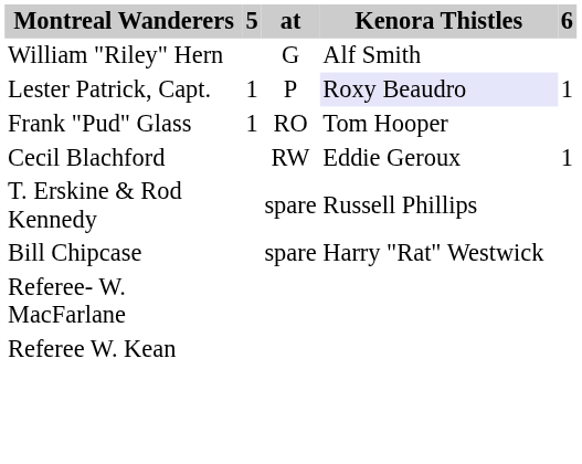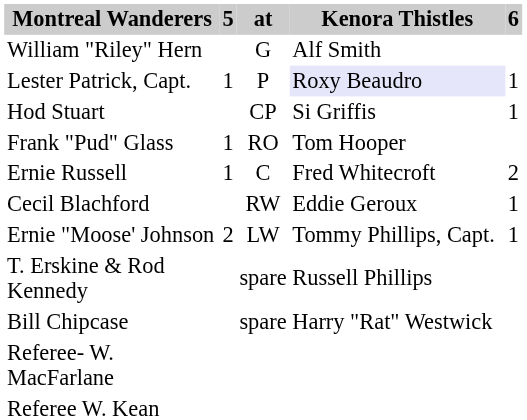 <table cellpadding=2 cellspacing=0 border=0 style="margin-left: 0.5in">
 <tr bgcolor=#cccccc>
 <th width=150>Montreal Wanderers</th>
 <th>5</th>
 <th width=30>at</th>
 <th width=150>Kenora Thistles</th>
 <th>6</th>
 </tr>
 <tr>
 <td>William "Riley" Hern</td>
 <td></td>
 <td align=center>G</td>
 <td>Alf Smith</td>
 <td></td>
 <td></td>
 </tr>
 <tr>
 <td>Lester Patrick, Capt.</td>
 <td>1</td>
 <td align=center>P</td>
 <td style="background: lavender;">Roxy Beaudro</td>
 <td>1</td>
 <td></td>
 </tr>
 <tr>
+<td>Hod Stuart</td>
+<td></td>
+<td align=center>CP</td>
+<td>Si Griffis</td>
+<td>1</td>
+<td></td>
+</tr>
+<tr>
 <td>Frank "Pud" Glass</td>
 <td>1</td>
 <td align=center>RO</td>
 <td>Tom Hooper</td>
 <td></td>
 <td></td>
 </tr>
 <tr>
+<td>Ernie Russell</td>
+<td>1</td>
+<td align=center>C</td>
+<td>Fred Whitecroft</td>
+<td>2</td>
+<td></td>
+</tr>
+<tr>
 <td>Cecil Blachford</td>
 <td></td>
 <td align=center>RW</td>
 <td>Eddie Geroux</td>
+<td>1</td>
+<td></td>
+</tr>
+<tr>
+<td>Ernie "Moose' Johnson</td>
+<td>2</td>
+<td align=center>LW</td>
+<td>Tommy Phillips, Capt.</td>
 <td>1</td>
 <td></td>
 </tr>
 <tr>
 <td>T. Erskine & Rod Kennedy</td>
 <td></td>
 <td align=center>spare</td>
 <td>Russell Phillips</td>
 </tr>
 <tr>
 <td>Bill Chipcase</td>
 <td></td>
 <td align=center>spare</td>
 <td>Harry "Rat" Westwick</td>
 </tr>
 <tr>
 <td>Referee- W. MacFarlane</td>
 <td></td>
 <td align=center></td>
 </tr>
 <tr>
 <td>Referee W. Kean</td>
 <td></td>
 <td align=center></td>
 </tr>
 <tr>
 </tr>
 </table>
